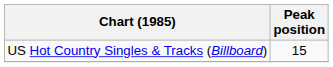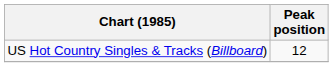 <table class="wikitable sortable">
 <tr>
 <th align="left">Chart (1985)</th>
 <th align="center">Peak<br>position</th>
 </tr>
 <tr>
 <td align="left">US <a href='#'>Hot Country Singles & Tracks</a> (<em><a href='#'>Billboard</a></em>)</td>
-<td align="center">15</td>
+<td align="center">12</td>
 </tr>
 <tr>
 </tr>
 </table>
